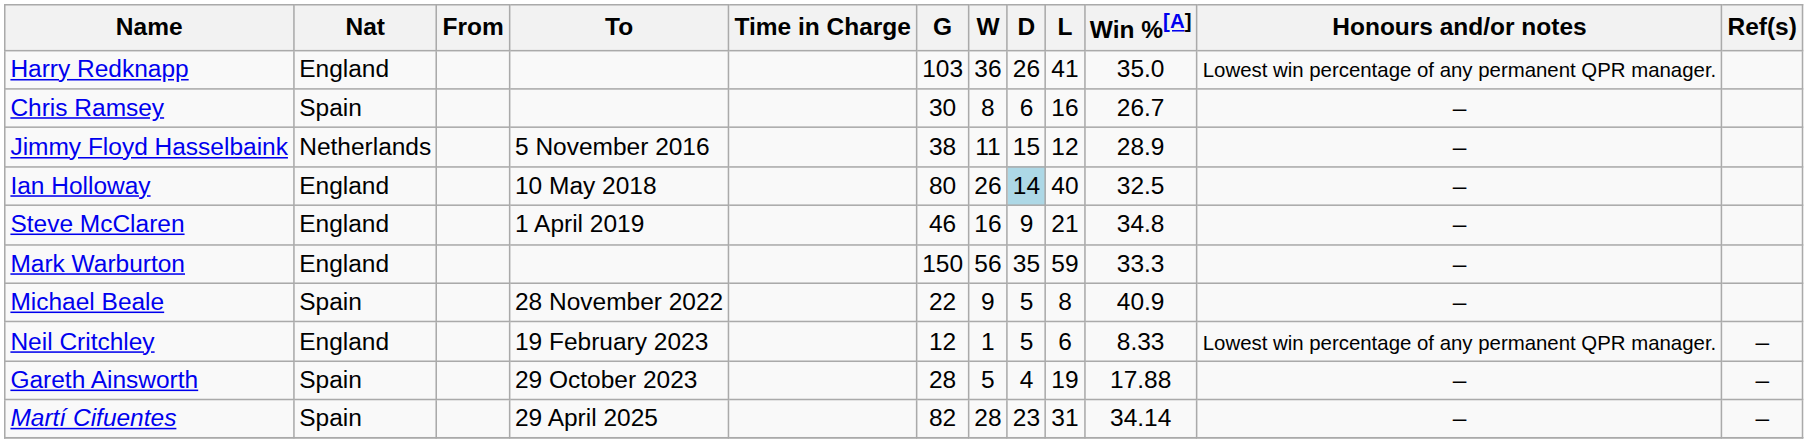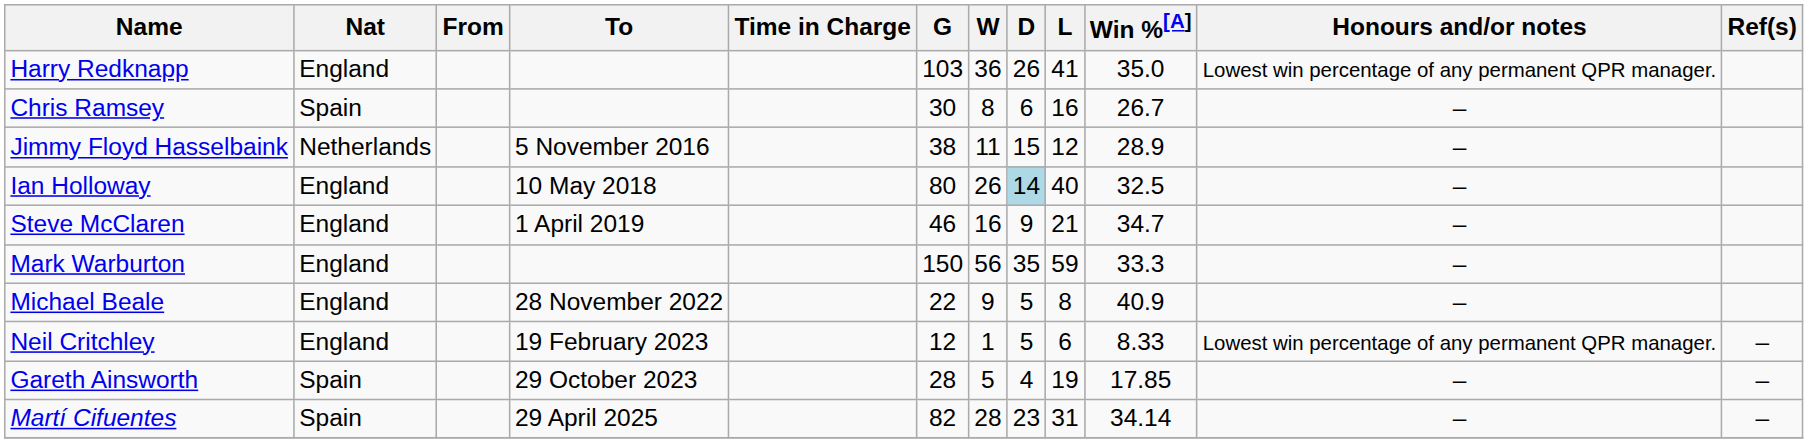 <table class="wikitable sortable">
 <tr>
 <th>Name</th>
 <th>Nat</th>
 <th>From</th>
 <th>To</th>
 <th>Time in Charge</th>
 <th>G</th>
 <th>W</th>
 <th>D</th>
 <th>L</th>
 <th>Win %<sup><span></span><a href='#'>[A</a>]</sup></th>
 <th class="unsortable">Honours and/or notes</th>
 <th class="unsortable">Ref(s)</th>
 </tr>
 <tr>
 <td align=left><a href='#'>Harry Redknapp</a></td>
 <td> England</td>
 <td align=left></td>
 <td align="left"></td>
 <td></td>
 <td align=center>103</td>
 <td align=center>36</td>
 <td align=center>26</td>
 <td align=center>41</td>
 <td align=center>35.0</td>
 <td align=center><small>Lowest win percentage of any permanent QPR manager.</small></td>
 <td></td>
 </tr>
 <tr>
 <td alignleft><a href='#'>Chris Ramsey</a></td>
 <td> Spain</td>
 <td align=left></td>
 <td align="left"></td>
 <td></td>
 <td align=center>30</td>
 <td align=center>8</td>
 <td align=center>6</td>
 <td align=center>16</td>
 <td align=center>26.7</td>
 <td align=center>–</td>
 <td align=center></td>
 </tr>
 <tr>
 <td alignleft><a href='#'>Jimmy Floyd Hasselbaink</a></td>
 <td> Netherlands</td>
 <td align=left></td>
 <td align="left">5 November 2016</td>
 <td></td>
 <td align=center>38</td>
 <td align=center>11</td>
 <td align=center>15</td>
 <td align=center>12</td>
 <td align=center>28.9</td>
 <td align=center>–</td>
 <td align=center></td>
 </tr>
 <tr>
 <td alignleft><a href='#'>Ian Holloway</a></td>
 <td> England</td>
 <td align=left></td>
 <td align="left">10 May 2018</td>
 <td></td>
 <td align=center>80</td>
 <td align=center>26</td>
 <td align=center style="background: lightblue;">14</td>
 <td align=center>40</td>
 <td align=center>32.5</td>
 <td align=center>–</td>
 <td align=center></td>
 </tr>
 <tr>
 <td alignleft><a href='#'>Steve McClaren</a></td>
 <td> England</td>
 <td align=left></td>
 <td align="left">1 April 2019</td>
 <td></td>
 <td align=center>46</td>
 <td align=center>16</td>
 <td align=center>9</td>
 <td align=center>21</td>
-<td align=center>34.8</td>
+<td align=center>34.7</td>
 <td align=center>–</td>
 <td align=center></td>
 </tr>
 <tr>
 <td alignleft><a href='#'>Mark Warburton</a></td>
 <td> England</td>
 <td align=left></td>
 <td align="left"></td>
 <td></td>
 <td align=center>150</td>
 <td align=center>56</td>
 <td align=center>35</td>
 <td align=center>59</td>
 <td align=center>33.3</td>
 <td align=center>–</td>
 <td align=center></td>
 </tr>
 <tr>
 <td alignleft><a href='#'>Michael Beale</a></td>
-<td> Spain</td>
+<td> England</td>
 <td align=left></td>
 <td align="left">28 November 2022</td>
 <td></td>
 <td align=center>22</td>
 <td align=center>9</td>
 <td align=center>5</td>
 <td align=center>8</td>
 <td align=center>40.9</td>
 <td align=center>–</td>
 <td align=center></td>
 </tr>
 <tr>
 <td align=left><a href='#'>Neil Critchley</a></td>
 <td> England</td>
 <td align=left></td>
 <td align=left>19 February 2023</td>
 <td></td>
 <td align=center>12</td>
 <td align=center>1</td>
 <td align=center>5</td>
 <td align=center>6</td>
 <td align=center>8.33</td>
 <td align=center><small>Lowest win percentage of any permanent QPR manager.</small></td>
 <td align=center>–</td>
 </tr>
 <tr>
 <td align=left><a href='#'>Gareth Ainsworth</a></td>
 <td> Spain</td>
 <td align=left></td>
 <td align=left>29 October 2023</td>
 <td></td>
 <td align=center>28</td>
 <td align=center>5</td>
 <td align=center>4</td>
 <td align=center>19</td>
-<td align=center>17.88</td>
+<td align=center>17.85</td>
 <td align=center>–</td>
 <td align=center>–</td>
 </tr>
 <tr>
 <td align=left><em><a href='#'>Martí Cifuentes</a></em></td>
 <td> Spain</td>
 <td align=left></td>
 <td align=left>29 April 2025</td>
 <td><em></em></td>
 <td align=center>82</td>
 <td align=center>28</td>
 <td align=center>23</td>
 <td align=center>31</td>
 <td align=center>34.14</td>
 <td align=center>–</td>
 <td align=center>–</td>
 </tr>
 <tr>
 </tr>
 </table>
